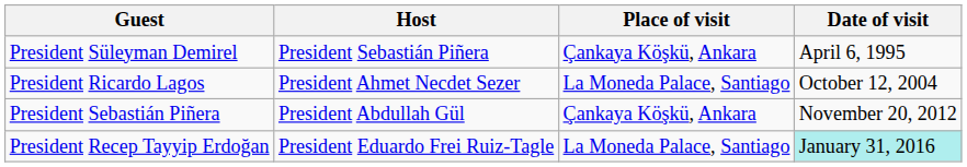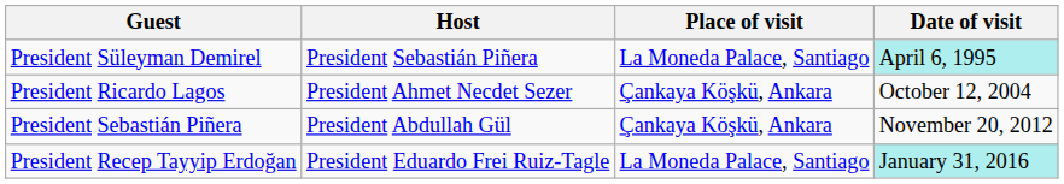 <table class="wikitable" border="1">
 <tr>
 <th>Guest</th>
 <th>Host</th>
 <th>Place of visit</th>
 <th>Date of visit</th>
 </tr>
 <tr>
 <td> <a href='#'>President</a> <a href='#'>Süleyman Demirel</a></td>
 <td> <a href='#'>President</a> <a href='#'>Sebastián Piñera</a></td>
-<td><a href='#'>Çankaya Köşkü</a>, <a href='#'>Ankara</a></td>
-<td>April 6, 1995</td>
+<td><a href='#'>La Moneda Palace</a>, <a href='#'>Santiago</a></td>
+<td style="background: paleturquoise;">April 6, 1995</td>
 </tr>
 <tr>
 <td> <a href='#'>President</a> <a href='#'>Ricardo Lagos</a></td>
 <td> <a href='#'>President</a> <a href='#'>Ahmet Necdet Sezer</a></td>
-<td><a href='#'>La Moneda Palace</a>, <a href='#'>Santiago</a></td>
+<td><a href='#'>Çankaya Köşkü</a>, <a href='#'>Ankara</a></td>
 <td>October 12, 2004</td>
 </tr>
 <tr>
 <td> <a href='#'>President</a> <a href='#'>Sebastián Piñera</a></td>
 <td> <a href='#'>President</a> <a href='#'>Abdullah Gül</a></td>
 <td><a href='#'>Çankaya Köşkü</a>, <a href='#'>Ankara</a></td>
 <td>November 20, 2012</td>
 </tr>
 <tr>
 <td> <a href='#'>President</a> <a href='#'>Recep Tayyip Erdoğan</a></td>
 <td> <a href='#'>President</a> <a href='#'>Eduardo Frei Ruiz-Tagle</a></td>
 <td><a href='#'>La Moneda Palace</a>, <a href='#'>Santiago</a></td>
 <td style="background: paleturquoise;">January 31, 2016</td>
 </tr>
 </table>
